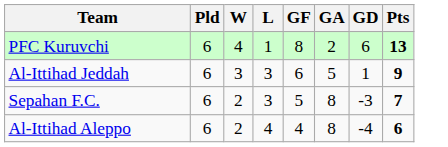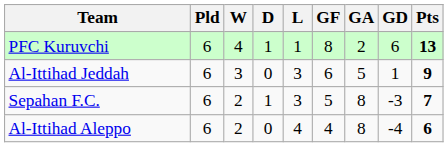 <table class="wikitable" style="text-align: center;">
 <tr>
 <th width="165">Team</th>
 <th width="20">Pld</th>
 <th width="20">W</th>
+<th width="20">D</th>
 <th width="20">L</th>
 <th width="20">GF</th>
 <th width="20">GA</th>
 <th width="20">GD</th>
 <th width="20">Pts</th>
 </tr>
 <tr bgcolor="CCFFCC">
 <td style="text-align:left;"> <a href='#'>PFC Kuruvchi</a></td>
 <td>6</td>
 <td>4</td>
 <td>1</td>
+<td>1</td>
 <td>8</td>
 <td>2</td>
 <td>6</td>
 <td><strong>13</strong></td>
 </tr>
 <tr>
 <td style="text-align:left;"> <a href='#'>Al-Ittihad Jeddah</a></td>
 <td>6</td>
 <td>3</td>
+<td>0</td>
 <td>3</td>
 <td>6</td>
 <td>5</td>
 <td>1</td>
 <td><strong>9</strong></td>
 </tr>
 <tr>
 <td style="text-align:left;"> <a href='#'>Sepahan F.C.</a></td>
 <td>6</td>
 <td>2</td>
+<td>1</td>
 <td>3</td>
 <td>5</td>
 <td>8</td>
 <td>-3</td>
 <td><strong>7</strong></td>
 </tr>
 <tr>
 <td style="text-align:left;"> <a href='#'>Al-Ittihad Aleppo</a></td>
 <td>6</td>
 <td>2</td>
+<td>0</td>
 <td>4</td>
 <td>4</td>
 <td>8</td>
 <td>-4</td>
 <td><strong>6</strong></td>
 </tr>
 </table>
